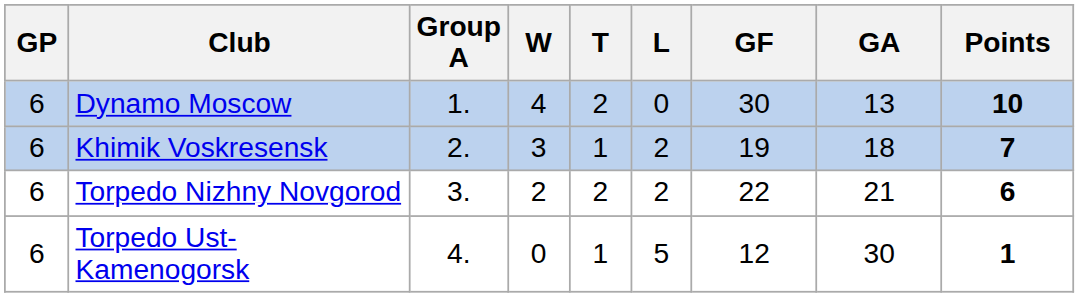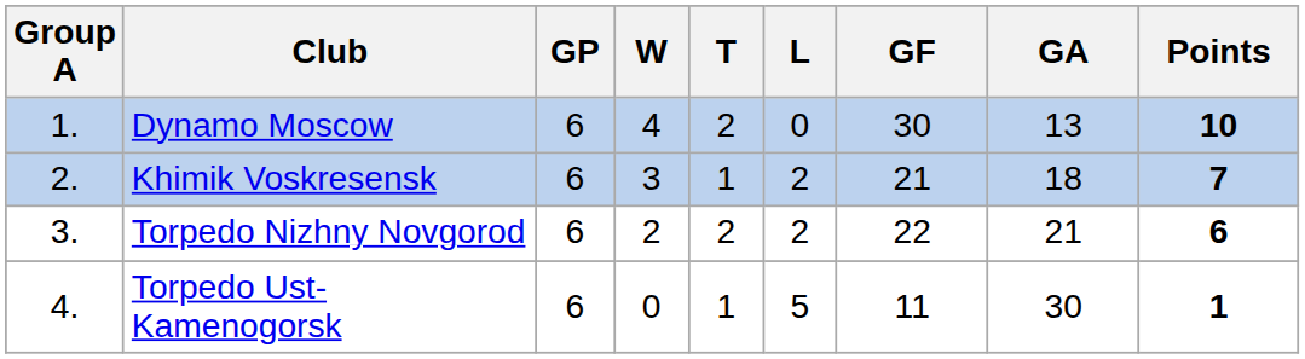 <table class="wikitable">
 <tr>
+<th width="30">Group A</th>
+<th width="200">Club</th>
 <th width="30">GP</th>
-<th width="200">Club</th>
-<th width="30">Group A</th>
 <th width="30">W</th>
 <th width="30">T</th>
 <th width="30">L</th>
 <th width="70">GF</th>
 <th width="70">GA</th>
 <th width="70">Points</th>
 </tr>
 <tr bgcolor="#BCD2EE" align="center">
+<td>1.</td>
+<td align="left"><a href='#'>Dynamo Moscow</a></td>
 <td>6</td>
-<td align="left"><a href='#'>Dynamo Moscow</a></td>
-<td>1.</td>
 <td>4</td>
 <td>2</td>
 <td>0</td>
 <td>30</td>
 <td>13</td>
 <td><strong>10</strong></td>
 </tr>
 <tr bgcolor="#BCD2EE" align="center">
+<td>2.</td>
+<td align="left"><a href='#'>Khimik Voskresensk</a></td>
 <td>6</td>
-<td align="left"><a href='#'>Khimik Voskresensk</a></td>
-<td>2.</td>
 <td>3</td>
 <td>1</td>
 <td>2</td>
-<td>19</td>
+<td>21</td>
 <td>18</td>
 <td><strong>7</strong></td>
 </tr>
 <tr bgcolor="#FFFFFF" align="center">
+<td>3.</td>
+<td align="left"><a href='#'>Torpedo Nizhny Novgorod</a></td>
 <td>6</td>
-<td align="left"><a href='#'>Torpedo Nizhny Novgorod</a></td>
-<td>3.</td>
 <td>2</td>
 <td>2</td>
 <td>2</td>
 <td>22</td>
 <td>21</td>
 <td><strong>6</strong></td>
 </tr>
 <tr bgcolor="#FFFFFF" align="center">
+<td>4.</td>
+<td align="left"><a href='#'>Torpedo Ust-Kamenogorsk</a></td>
 <td>6</td>
-<td align="left"><a href='#'>Torpedo Ust-Kamenogorsk</a></td>
-<td>4.</td>
 <td>0</td>
 <td>1</td>
 <td>5</td>
-<td>12</td>
+<td>11</td>
 <td>30</td>
 <td><strong>1</strong></td>
 </tr>
 </table>
